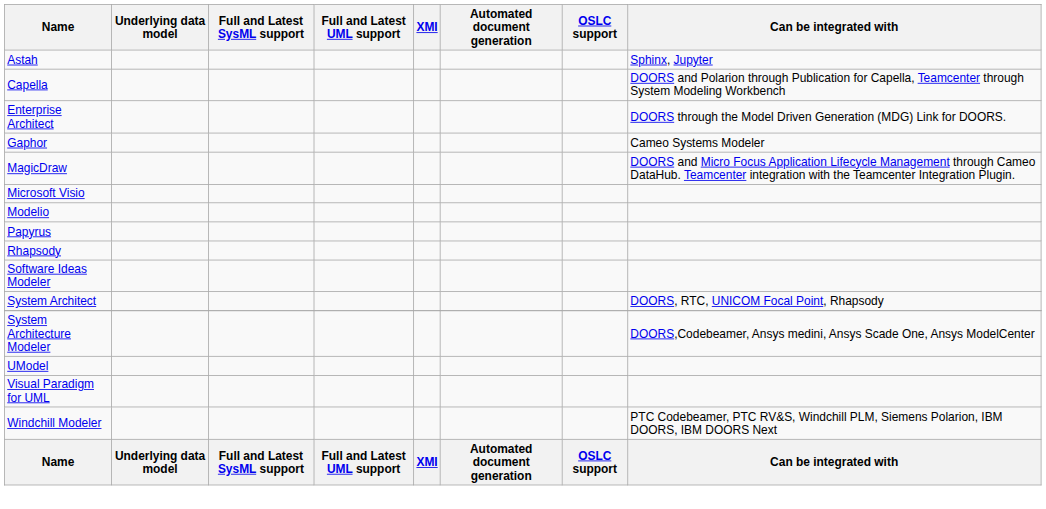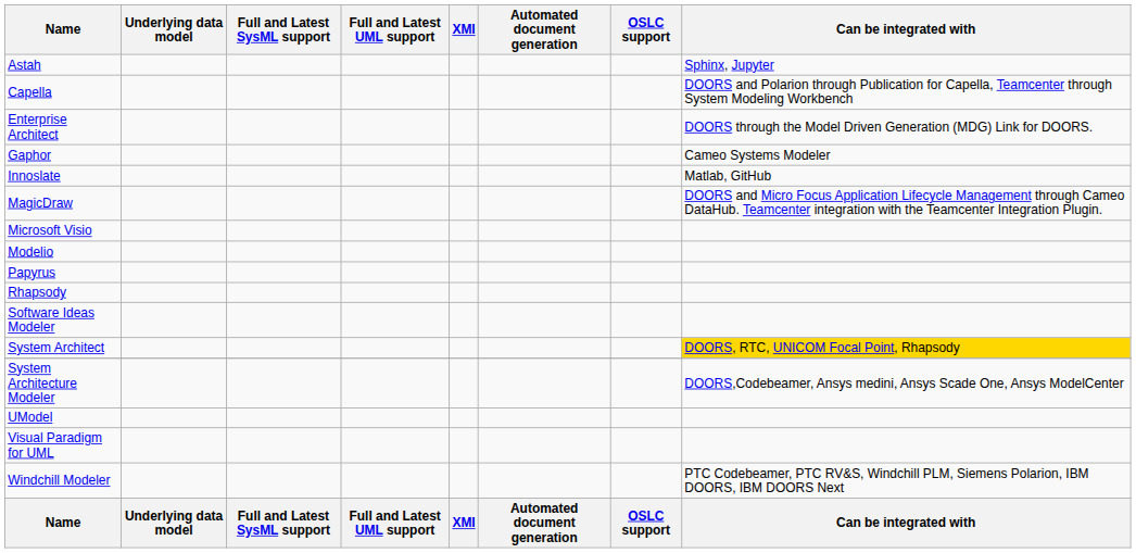 <table class="wikitable sortable" style="font-size:90%;">
 <tr>
 <th>Name</th>
 <th>Underlying data model</th>
 <th>Full and Latest <a href='#'>SysML</a> support</th>
 <th>Full and Latest <a href='#'>UML</a> support</th>
 <th><a href='#'>XMI</a></th>
 <th>Automated document generation</th>
 <th><a href='#'>OSLC</a> support</th>
 <th>Can be integrated with</th>
 </tr>
 <tr>
 <td><a href='#'>Astah</a></td>
 <td></td>
 <td></td>
 <td></td>
 <td></td>
 <td></td>
 <td></td>
 <td><a href='#'>Sphinx</a>, <a href='#'>Jupyter</a></td>
 </tr>
 <tr>
 <td><a href='#'>Capella</a></td>
 <td></td>
 <td></td>
 <td></td>
 <td></td>
 <td></td>
 <td></td>
 <td><a href='#'>DOORS</a> and Polarion through Publication for Capella, <a href='#'>Teamcenter</a> through System Modeling Workbench</td>
 </tr>
 <tr>
 <td><a href='#'>Enterprise Architect</a></td>
 <td></td>
 <td></td>
 <td></td>
 <td></td>
 <td></td>
 <td></td>
 <td><a href='#'>DOORS</a> through the Model Driven Generation (MDG) Link for DOORS.</td>
 </tr>
 <tr>
 <td><a href='#'>Gaphor</a></td>
 <td></td>
 <td></td>
 <td></td>
 <td></td>
 <td></td>
 <td></td>
 <td>Cameo Systems Modeler</td>
+</tr>
+<tr>
+<td><a href='#'>Innoslate</a></td>
+<td></td>
+<td></td>
+<td></td>
+<td></td>
+<td></td>
+<td></td>
+<td>Matlab, GitHub</td>
 </tr>
 <tr>
 <td><a href='#'>MagicDraw</a></td>
 <td></td>
 <td></td>
 <td></td>
 <td></td>
 <td></td>
 <td></td>
 <td><a href='#'>DOORS</a> and <a href='#'>Micro Focus Application Lifecycle Management</a> through Cameo DataHub. <a href='#'>Teamcenter</a> integration with the Teamcenter Integration Plugin.</td>
 </tr>
 <tr>
 <td><a href='#'>Microsoft Visio</a></td>
 <td></td>
 <td></td>
 <td></td>
 <td></td>
 <td></td>
 <td></td>
 <td></td>
 </tr>
 <tr>
 <td><a href='#'>Modelio</a></td>
 <td></td>
 <td></td>
 <td></td>
 <td></td>
 <td></td>
 <td></td>
 <td></td>
 </tr>
 <tr>
 <td><a href='#'>Papyrus</a></td>
 <td></td>
 <td></td>
 <td></td>
 <td></td>
 <td></td>
 <td></td>
 <td></td>
 </tr>
 <tr>
 <td><a href='#'>Rhapsody</a></td>
 <td></td>
 <td></td>
 <td></td>
 <td></td>
 <td></td>
 <td></td>
 <td></td>
 </tr>
 <tr>
 <td><a href='#'>Software Ideas Modeler</a></td>
 <td></td>
 <td></td>
 <td></td>
 <td></td>
 <td></td>
 <td></td>
 <td></td>
 </tr>
 <tr>
 <td><a href='#'>System Architect</a></td>
 <td></td>
 <td></td>
 <td></td>
 <td></td>
 <td></td>
 <td></td>
-<td><a href='#'>DOORS</a>, RTC, <a href='#'>UNICOM Focal Point</a>, Rhapsody</td>
+<td style="background: gold;"><a href='#'>DOORS</a>, RTC, <a href='#'>UNICOM Focal Point</a>, Rhapsody</td>
 </tr>
 <tr>
 </tr>
 <tr>
 <td><a href='#'>System Architecture Modeler</a></td>
 <td></td>
 <td></td>
 <td></td>
 <td></td>
 <td></td>
 <td></td>
 <td><a href='#'>DOORS</a>,Codebeamer, Ansys medini, Ansys Scade One, Ansys ModelCenter</td>
 </tr>
 <tr>
 <td><a href='#'>UModel</a></td>
 <td></td>
 <td></td>
 <td></td>
 <td></td>
 <td></td>
 <td></td>
 <td></td>
 </tr>
 <tr>
 <td><a href='#'>Visual Paradigm for UML</a></td>
 <td></td>
 <td></td>
 <td></td>
 <td></td>
 <td></td>
 <td></td>
 <td></td>
 </tr>
 <tr>
 <td><a href='#'>Windchill Modeler</a></td>
 <td></td>
 <td></td>
 <td></td>
 <td></td>
 <td></td>
 <td></td>
 <td>PTC Codebeamer, PTC RV&S, Windchill PLM, Siemens Polarion, IBM DOORS, IBM DOORS Next</td>
 </tr>
 <tr class="sortbottom">
 <th>Name</th>
 <th>Underlying data model</th>
 <th>Full and Latest <a href='#'>SysML</a> support</th>
 <th>Full and Latest <a href='#'>UML</a> support</th>
 <th><a href='#'>XMI</a></th>
 <th>Automated document generation</th>
 <th><a href='#'>OSLC</a> support</th>
 <th>Can be integrated with</th>
 </tr>
 </table>
